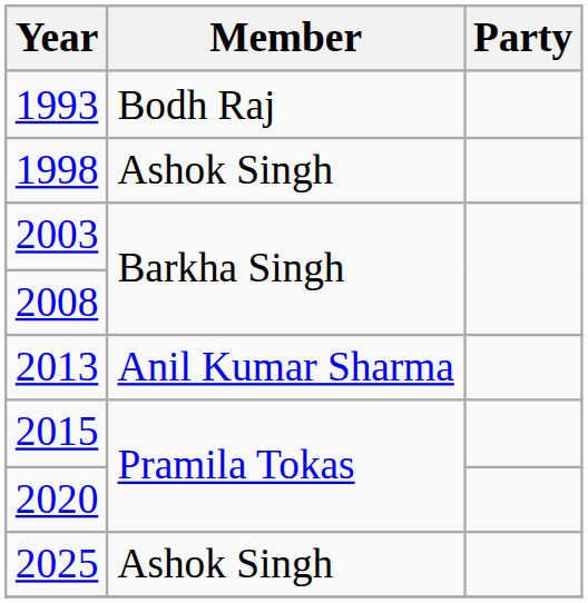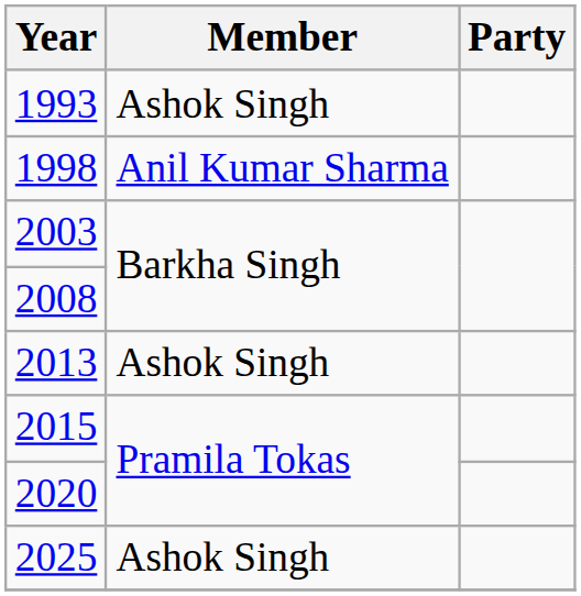 <table class="wikitable">
 <tr>
 <th>Year</th>
 <th>Member</th>
 <th colspan="2">Party</th>
 </tr>
 <tr>
 <td><a href='#'>1993</a></td>
-<td>Bodh Raj</td>
+<td>Ashok Singh</td>
 <td></td>
 </tr>
 <tr>
 <td><a href='#'>1998</a></td>
-<td>Ashok Singh</td>
+<td><a href='#'>Anil Kumar Sharma</a></td>
 <td></td>
 </tr>
 <tr>
 <td><a href='#'>2003</a></td>
 <td rowspan="2">Barkha Singh</td>
 </tr>
 <tr>
 <td><a href='#'>2008</a></td>
 </tr>
 <tr>
 <td><a href='#'>2013</a></td>
-<td><a href='#'>Anil Kumar Sharma</a></td>
+<td>Ashok Singh</td>
 <td></td>
 </tr>
 <tr>
 <td><a href='#'>2015</a></td>
 <td rowspan="2"><a href='#'>Pramila Tokas</a></td>
 <td></td>
 </tr>
 <tr>
 <td><a href='#'>2020</a></td>
 </tr>
 <tr>
 <td><a href='#'>2025</a></td>
 <td>Ashok Singh</td>
 <td></td>
 </tr>
 <tr>
 </tr>
 </table>
